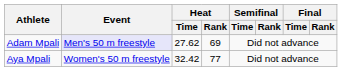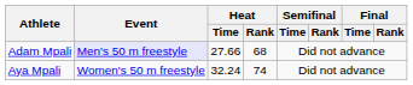 <table class=wikitable style="font-size:90%">
 <tr>
 <th rowspan="2">Athlete</th>
 <th rowspan="2">Event</th>
 <th colspan="2">Heat</th>
 <th colspan="2">Semifinal</th>
 <th colspan="2">Final</th>
 </tr>
 <tr style="font-size:95%">
 <th>Time</th>
 <th>Rank</th>
 <th>Time</th>
 <th>Rank</th>
 <th>Time</th>
 <th>Rank</th>
 </tr>
 <tr align=center>
 <td align=left><a href='#'>Adam Mpali</a></td>
 <td align=left style="background: lavender;"><a href='#'>Men's 50 m freestyle</a></td>
-<td>27.62</td>
-<td>69</td>
+<td>27.66</td>
+<td>68</td>
 <td colspan="4">Did not advance</td>
 </tr>
 <tr align=center>
 <td align=left><a href='#'>Aya Mpali</a></td>
 <td align=left><a href='#'>Women's 50 m freestyle</a></td>
-<td>32.42</td>
-<td>77</td>
+<td>32.24</td>
+<td>74</td>
 <td colspan="4">Did not advance</td>
 </tr>
 </table>
